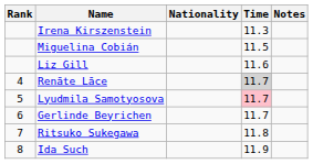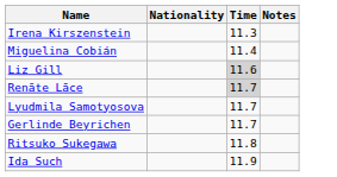 <table class="wikitable sortable" style="text-align:center">
 <tr>
-<th>Rank</th>
 <th>Name</th>
 <th>Nationality</th>
 <th>Time</th>
 <th>Notes</th>
 </tr>
 <tr>
-<td></td>
 <td align=left><a href='#'>Irena Kirszenstein</a></td>
 <td align=left></td>
 <td>11.3</td>
 <td></td>
 </tr>
 <tr>
-<td></td>
 <td align=left><a href='#'>Miguelina Cobián</a></td>
 <td align=left></td>
-<td>11.5</td>
+<td>11.4</td>
 <td></td>
 </tr>
 <tr>
-<td></td>
 <td align=left><a href='#'>Liz Gill</a></td>
 <td align=left></td>
-<td>11.6</td>
+<td style="background: lightgrey;">11.6</td>
 <td></td>
 </tr>
 <tr>
-<td>4</td>
 <td align=left><a href='#'>Renāte Lāce</a></td>
 <td align=left></td>
 <td style="background: lightgrey;">11.7</td>
 <td></td>
 </tr>
 <tr>
-<td>5</td>
 <td align=left><a href='#'>Lyudmila Samotyosova</a></td>
 <td align=left></td>
-<td style="background: pink;">11.7</td>
+<td>11.7</td>
 <td></td>
 </tr>
 <tr>
-<td>6</td>
 <td align=left><a href='#'>Gerlinde Beyrichen</a></td>
 <td align=left></td>
 <td>11.7</td>
 <td></td>
 </tr>
 <tr>
-<td>7</td>
 <td align=left><a href='#'>Ritsuko Sukegawa</a></td>
 <td align=left></td>
 <td>11.8</td>
 <td></td>
 </tr>
 <tr>
-<td>8</td>
 <td align=left><a href='#'>Ida Such</a></td>
 <td align=left></td>
 <td>11.9</td>
 <td></td>
 </tr>
 </table>
